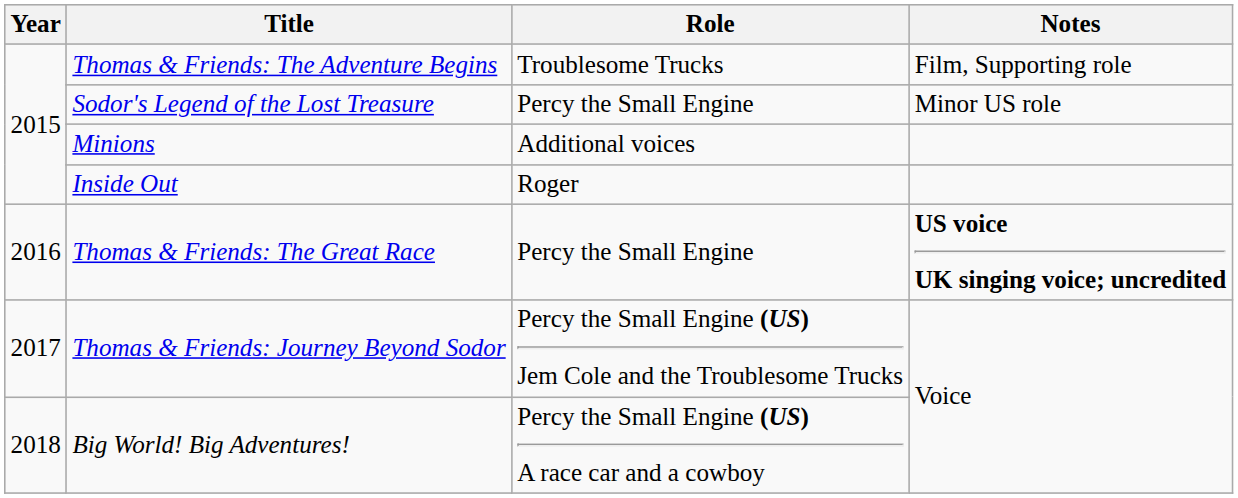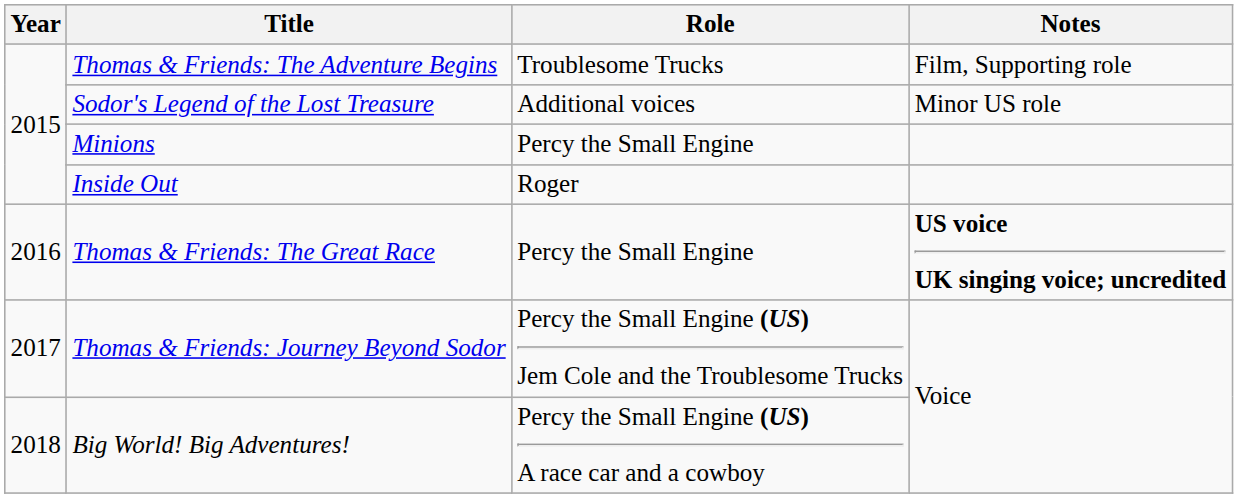 <table class="wikitable">
 <tr>
 <th>Year</th>
 <th>Title</th>
 <th>Role</th>
 <th>Notes</th>
 </tr>
 <tr>
 <td rowspan = "4">2015</td>
 <td><em><a href='#'>Thomas & Friends: The Adventure Begins</a></em></td>
 <td>Troublesome Trucks</td>
 <td>Film, Supporting role</td>
 </tr>
 <tr>
 <td><em><a href='#'>Sodor's Legend of the Lost Treasure</a></em></td>
-<td>Percy the Small Engine</td>
+<td>Additional voices</td>
 <td>Minor US role</td>
 </tr>
 <tr>
 <td><em><a href='#'>Minions</a></em></td>
-<td>Additional voices</td>
+<td>Percy the Small Engine</td>
 <td></td>
 </tr>
 <tr>
 <td><em><a href='#'>Inside Out</a></em></td>
 <td>Roger</td>
 <td></td>
 </tr>
 <tr>
 <td>2016</td>
 <td><em><a href='#'>Thomas & Friends: The Great Race</a></em></td>
 <td>Percy the Small Engine</td>
 <td><strong>US voice<hr>UK singing voice; uncredited</strong></td>
 </tr>
 <tr>
 <td>2017</td>
 <td><em><a href='#'>Thomas & Friends: Journey Beyond Sodor</a></em></td>
 <td>Percy the Small Engine <strong>(<em>US</em>)</strong><hr>Jem Cole and the Troublesome Trucks</td>
 <td rowspan="2">Voice</td>
 </tr>
 <tr>
 <td>2018</td>
 <td><em>Big World! Big Adventures!</em></td>
 <td>Percy the Small Engine <strong>(<em>US</em>) </strong><hr>A race car and a cowboy</td>
 </tr>
 </table>
